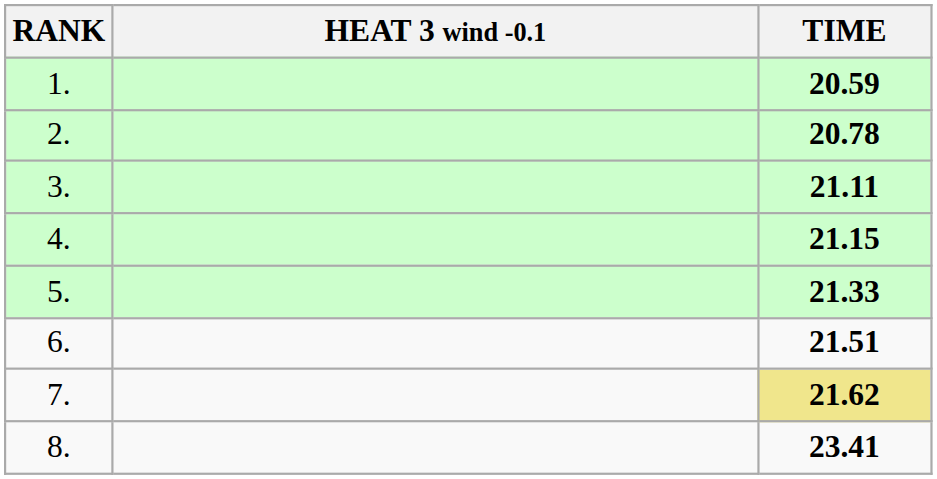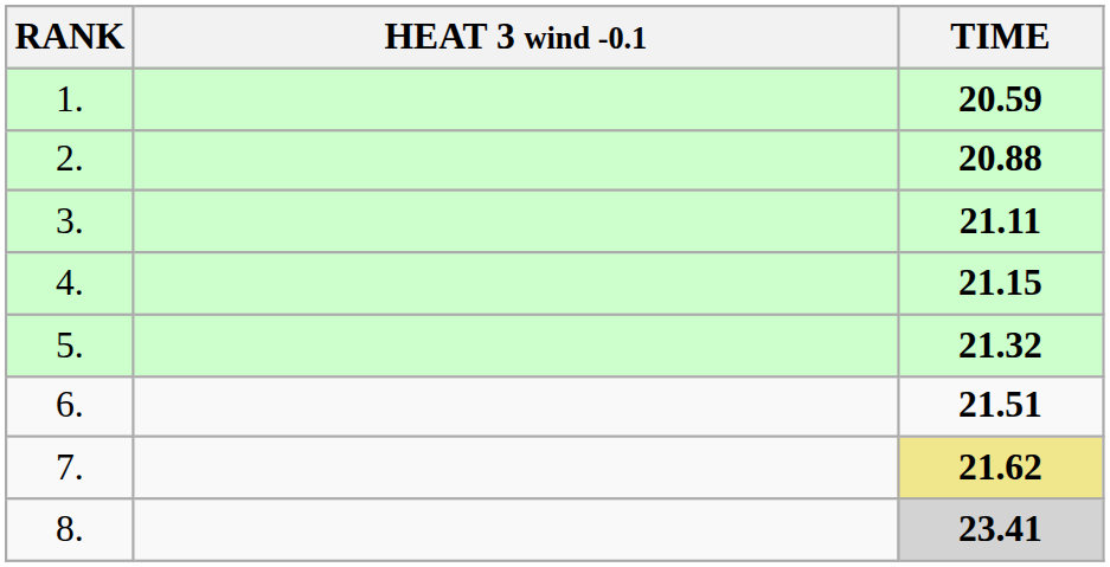 <table class="wikitable" style="border-collapse: collapse; font-size: 90%;">
 <tr>
 <th>RANK</th>
 <th style="width: 20em">HEAT 3 <small>wind -0.1</small></th>
 <th style="width: 5em">TIME</th>
 </tr>
 <tr style="background:#ccffcc;">
 <td align="center">1.</td>
 <td></td>
 <td align="center"><strong>20.59</strong></td>
 </tr>
 <tr style="background:#ccffcc;">
 <td align="center">2.</td>
 <td></td>
-<td align="center"><strong>20.78</strong></td>
+<td align="center"><strong>20.88</strong></td>
 </tr>
 <tr style="background:#ccffcc;">
 <td align="center">3.</td>
 <td></td>
 <td align="center"><strong>21.11</strong></td>
 </tr>
 <tr style="background:#ccffcc;">
 <td align="center">4.</td>
 <td></td>
 <td align="center"><strong>21.15</strong></td>
 </tr>
 <tr style="background:#ccffcc;">
 <td align="center">5.</td>
 <td></td>
-<td align="center"><strong>21.33</strong></td>
+<td align="center"><strong>21.32</strong></td>
 </tr>
 <tr>
 <td align="center">6.</td>
 <td></td>
 <td align="center"><strong>21.51</strong></td>
 </tr>
 <tr>
 <td align="center">7.</td>
 <td></td>
 <td align="center" style="background: khaki;"><strong>21.62</strong></td>
 </tr>
 <tr>
 <td align="center">8.</td>
 <td></td>
-<td align="center"><strong>23.41</strong></td>
+<td align="center" style="background: lightgrey;"><strong>23.41</strong></td>
 </tr>
 </table>
